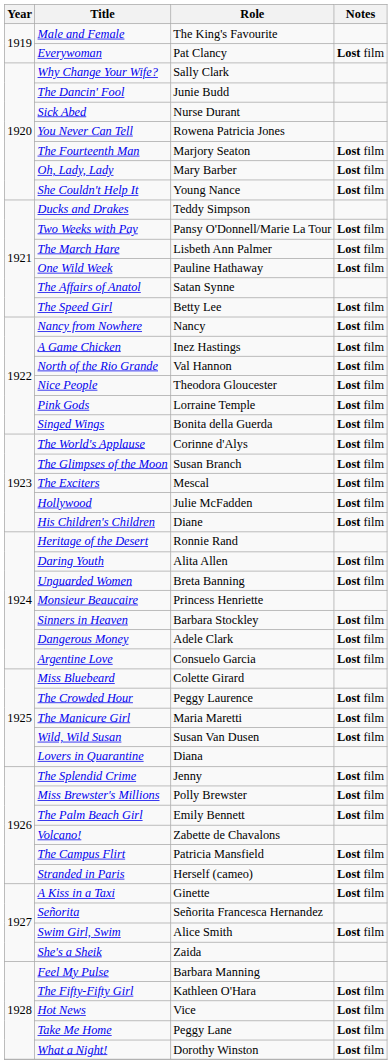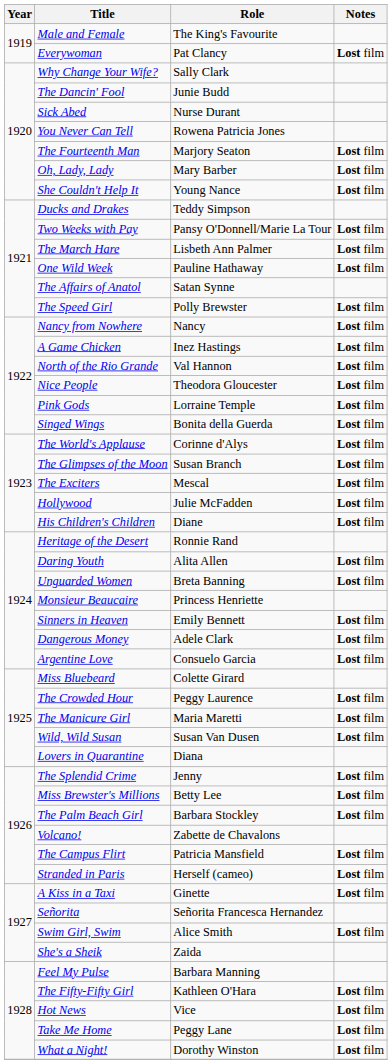 <table class="wikitable sortable">
 <tr>
 <th>Year</th>
 <th>Title</th>
 <th>Role</th>
 <th class="unsortable">Notes</th>
 </tr>
 <tr>
 <td rowspan=2>1919</td>
 <td><em><a href='#'>Male and Female</a></em></td>
 <td>The King's Favourite</td>
 <td></td>
 </tr>
 <tr>
 <td><em><a href='#'>Everywoman</a></em></td>
 <td>Pat Clancy</td>
 <td><strong>Lost</strong> film</td>
 </tr>
 <tr>
 <td rowspan=7>1920</td>
 <td><em><a href='#'>Why Change Your Wife?</a></em></td>
 <td>Sally Clark</td>
 <td></td>
 </tr>
 <tr>
 <td><em><a href='#'>The Dancin' Fool</a></em></td>
 <td>Junie Budd</td>
 <td></td>
 </tr>
 <tr>
 <td><em><a href='#'>Sick Abed</a></em></td>
 <td>Nurse Durant</td>
 <td></td>
 </tr>
 <tr>
 <td><em><a href='#'>You Never Can Tell</a></em></td>
 <td>Rowena Patricia Jones</td>
 <td></td>
 </tr>
 <tr>
 <td><em><a href='#'>The Fourteenth Man</a></em></td>
 <td>Marjory Seaton</td>
 <td><strong>Lost</strong> film</td>
 </tr>
 <tr>
 <td><em><a href='#'>Oh, Lady, Lady</a></em></td>
 <td>Mary Barber</td>
 <td><strong>Lost</strong> film</td>
 </tr>
 <tr>
 <td><em><a href='#'>She Couldn't Help It</a></em></td>
 <td>Young Nance</td>
 <td><strong>Lost</strong> film</td>
 </tr>
 <tr>
 <td rowspan=6>1921</td>
 <td><em><a href='#'>Ducks and Drakes</a></em></td>
 <td>Teddy Simpson</td>
 <td></td>
 </tr>
 <tr>
 <td><em><a href='#'>Two Weeks with Pay</a></em></td>
 <td>Pansy O'Donnell/Marie La Tour</td>
 <td><strong>Lost</strong> film</td>
 </tr>
 <tr>
 <td><em><a href='#'>The March Hare</a></em></td>
 <td>Lisbeth Ann Palmer</td>
 <td><strong>Lost</strong> film</td>
 </tr>
 <tr>
 <td><em><a href='#'>One Wild Week</a></em></td>
 <td>Pauline Hathaway</td>
 <td><strong>Lost</strong> film</td>
 </tr>
 <tr>
 <td><em><a href='#'>The Affairs of Anatol</a></em></td>
 <td>Satan Synne</td>
 <td></td>
 </tr>
 <tr>
 <td><em><a href='#'>The Speed Girl</a></em></td>
-<td>Betty Lee</td>
+<td>Polly Brewster</td>
 <td><strong>Lost</strong> film</td>
 </tr>
 <tr>
 <td rowspan=6>1922</td>
 <td><em><a href='#'>Nancy from Nowhere</a></em></td>
 <td>Nancy</td>
 <td><strong>Lost</strong> film</td>
 </tr>
 <tr>
 <td><em><a href='#'>A Game Chicken</a></em></td>
 <td>Inez Hastings</td>
 <td><strong>Lost</strong> film</td>
 </tr>
 <tr>
 <td><em><a href='#'>North of the Rio Grande</a></em></td>
 <td>Val Hannon</td>
 <td><strong>Lost</strong> film</td>
 </tr>
 <tr>
 <td><em><a href='#'>Nice People</a></em></td>
 <td>Theodora Gloucester</td>
 <td><strong>Lost</strong> film</td>
 </tr>
 <tr>
 <td><em><a href='#'>Pink Gods</a></em></td>
 <td>Lorraine Temple</td>
 <td><strong>Lost</strong> film</td>
 </tr>
 <tr>
 <td><em><a href='#'>Singed Wings</a></em></td>
 <td>Bonita della Guerda</td>
 <td><strong>Lost</strong> film</td>
 </tr>
 <tr>
 <td rowspan=5>1923</td>
 <td><em><a href='#'>The World's Applause</a></em></td>
 <td>Corinne d'Alys</td>
 <td><strong>Lost</strong> film</td>
 </tr>
 <tr>
 <td><em><a href='#'>The Glimpses of the Moon</a></em></td>
 <td>Susan Branch</td>
 <td><strong>Lost</strong> film</td>
 </tr>
 <tr>
 <td><em><a href='#'>The Exciters</a></em></td>
 <td>Mescal</td>
 <td><strong>Lost</strong> film</td>
 </tr>
 <tr>
 <td><em><a href='#'>Hollywood</a></em></td>
 <td>Julie McFadden</td>
 <td><strong>Lost</strong> film</td>
 </tr>
 <tr>
 <td><em><a href='#'>His Children's Children</a></em></td>
 <td>Diane</td>
 <td><strong>Lost</strong> film</td>
 </tr>
 <tr>
 <td rowspan=7>1924</td>
 <td><em><a href='#'>Heritage of the Desert</a></em></td>
 <td>Ronnie Rand</td>
 <td></td>
 </tr>
 <tr>
 <td><em><a href='#'>Daring Youth</a></em></td>
 <td>Alita Allen</td>
 <td><strong>Lost</strong> film</td>
 </tr>
 <tr>
 <td><em><a href='#'>Unguarded Women</a></em></td>
 <td>Breta Banning</td>
 <td><strong>Lost</strong> film</td>
 </tr>
 <tr>
 <td><em><a href='#'>Monsieur Beaucaire</a></em></td>
 <td>Princess Henriette</td>
 <td></td>
 </tr>
 <tr>
 <td><em><a href='#'>Sinners in Heaven</a></em></td>
-<td>Barbara Stockley</td>
+<td>Emily Bennett</td>
 <td><strong>Lost</strong> film</td>
 </tr>
 <tr>
 <td><em><a href='#'>Dangerous Money</a></em></td>
 <td>Adele Clark</td>
 <td><strong>Lost</strong> film</td>
 </tr>
 <tr>
 <td><em><a href='#'>Argentine Love</a></em></td>
 <td>Consuelo Garcia</td>
 <td><strong>Lost</strong> film</td>
 </tr>
 <tr>
 <td rowspan=5>1925</td>
 <td><em><a href='#'>Miss Bluebeard</a></em></td>
 <td>Colette Girard</td>
 <td></td>
 </tr>
 <tr>
 <td><em><a href='#'>The Crowded Hour</a></em></td>
 <td>Peggy Laurence</td>
 <td><strong>Lost</strong> film</td>
 </tr>
 <tr>
 <td><em><a href='#'>The Manicure Girl</a></em></td>
 <td>Maria Maretti</td>
 <td><strong>Lost</strong> film</td>
 </tr>
 <tr>
 <td><em><a href='#'>Wild, Wild Susan</a></em></td>
 <td>Susan Van Dusen</td>
 <td><strong>Lost</strong> film</td>
 </tr>
 <tr>
 <td><em><a href='#'>Lovers in Quarantine</a></em></td>
 <td>Diana</td>
 <td></td>
 </tr>
 <tr>
 <td rowspan=6>1926</td>
 <td><em><a href='#'>The Splendid Crime</a></em></td>
 <td>Jenny</td>
 <td><strong>Lost</strong> film</td>
 </tr>
 <tr>
 <td><em><a href='#'>Miss Brewster's Millions</a></em></td>
-<td>Polly Brewster</td>
+<td>Betty Lee</td>
 <td><strong>Lost</strong> film</td>
 </tr>
 <tr>
 <td><em><a href='#'>The Palm Beach Girl</a></em></td>
-<td>Emily Bennett</td>
+<td>Barbara Stockley</td>
 <td><strong>Lost</strong> film</td>
 </tr>
 <tr>
 <td><em><a href='#'>Volcano!</a></em></td>
 <td>Zabette de Chavalons</td>
 <td></td>
 </tr>
 <tr>
 <td><em><a href='#'>The Campus Flirt</a></em></td>
 <td>Patricia Mansfield</td>
 <td><strong>Lost</strong> film</td>
 </tr>
 <tr>
 <td><em><a href='#'>Stranded in Paris</a></em></td>
 <td>Herself (cameo)</td>
 <td><strong>Lost</strong> film</td>
 </tr>
 <tr>
 <td rowspan=4>1927</td>
 <td><em><a href='#'>A Kiss in a Taxi</a></em></td>
 <td>Ginette</td>
 <td><strong>Lost</strong> film</td>
 </tr>
 <tr>
 <td><em><a href='#'>Señorita</a></em></td>
 <td>Señorita Francesca Hernandez</td>
 <td></td>
 </tr>
 <tr>
 <td><em><a href='#'>Swim Girl, Swim</a></em></td>
 <td>Alice Smith</td>
 <td><strong>Lost</strong> film</td>
 </tr>
 <tr>
 <td><em><a href='#'>She's a Sheik</a></em></td>
 <td>Zaida</td>
 <td></td>
 </tr>
 <tr>
 <td rowspan=5>1928</td>
 <td><em><a href='#'>Feel My Pulse</a></em></td>
 <td>Barbara Manning</td>
 <td></td>
 </tr>
 <tr>
 <td><em><a href='#'>The Fifty-Fifty Girl</a></em></td>
 <td>Kathleen O'Hara</td>
 <td><strong>Lost</strong> film</td>
 </tr>
 <tr>
 <td><em><a href='#'>Hot News</a></em></td>
 <td>Vice</td>
 <td><strong>Lost</strong> film</td>
 </tr>
 <tr>
 <td><em><a href='#'>Take Me Home</a></em></td>
 <td>Peggy Lane</td>
 <td><strong>Lost</strong> film</td>
 </tr>
 <tr>
 <td><em><a href='#'>What a Night!</a></em></td>
 <td>Dorothy Winston</td>
 <td><strong>Lost</strong> film</td>
 </tr>
 <tr>
 </tr>
 </table>
